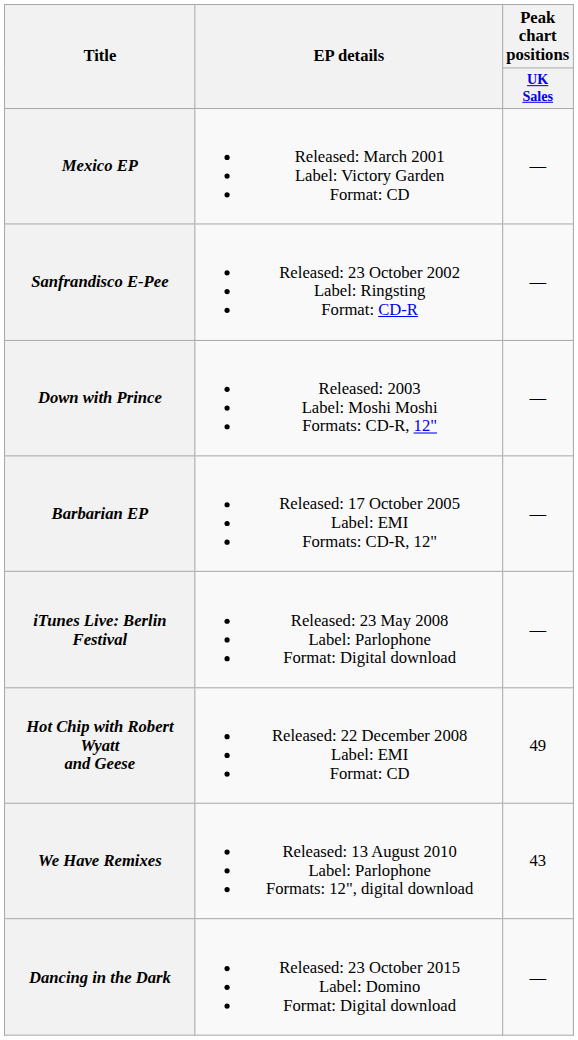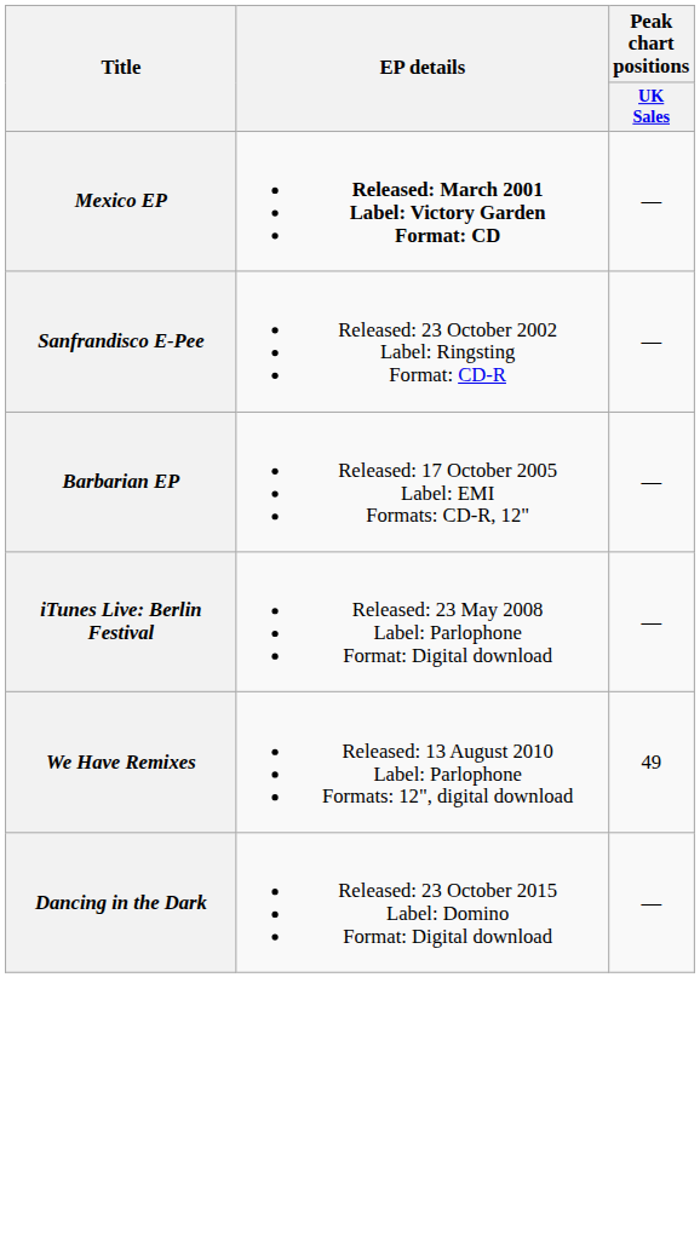 <table class="wikitable plainrowheaders" style="text-align:center;">
 <tr>
 <th scope="col" rowspan="2" style="width:11em;">Title</th>
 <th scope="col" rowspan="2" style="width:18em;">EP details</th>
 <th scope="col" colspan="1">Peak chart positions</th>
 </tr>
 <tr>
 <th scope="col" style="width:2.5em;font-size:85%;"><a href='#'>UK<br>Sales</a><br></th>
 </tr>
 <tr>
 <th scope="row"><em>Mexico EP</em></th>
-<td><br><ul><li>Released: March 2001</li><li>Label: Victory Garden</li><li>Format: CD</li></ul></td>
+<td><strong><br><ul><li>Released: March 2001</li><li>Label: Victory Garden</li><li>Format: CD</li></ul></strong></td>
 <td>—</td>
 </tr>
 <tr>
 <th scope="row"><em>Sanfrandisco E-Pee</em></th>
 <td><br><ul><li>Released: 23 October 2002</li><li>Label: Ringsting</li><li>Format: <a href='#'>CD-R</a></li></ul></td>
-<td>—</td>
-</tr>
-<tr>
-<th scope="row"><em>Down with Prince</em></th>
-<td><br><ul><li>Released: 2003</li><li>Label: Moshi Moshi</li><li>Formats: CD-R, <a href='#'>12"</a></li></ul></td>
 <td>—</td>
 </tr>
 <tr>
 <th scope="row"><em>Barbarian EP</em></th>
 <td><br><ul><li>Released: 17 October 2005</li><li>Label: EMI</li><li>Formats: CD-R, 12"</li></ul></td>
 <td>—</td>
 </tr>
 <tr>
 <th scope="row"><em>iTunes Live: Berlin Festival</em></th>
 <td><br><ul><li>Released: 23 May 2008</li><li>Label: Parlophone</li><li>Format: Digital download</li></ul></td>
 <td>—</td>
 </tr>
 <tr>
-<th scope="row"><em>Hot Chip with Robert Wyatt<br>and Geese</em><br></th>
-<td><br><ul><li>Released: 22 December 2008</li><li>Label: EMI</li><li>Format: CD</li></ul></td>
-<td>49</td>
-</tr>
-<tr>
 <th scope="row"><em>We Have Remixes</em></th>
 <td><br><ul><li>Released: 13 August 2010</li><li>Label: Parlophone</li><li>Formats: 12", digital download</li></ul></td>
-<td>43</td>
+<td>49</td>
 </tr>
 <tr>
 <th scope="row"><em>Dancing in the Dark</em></th>
 <td><br><ul><li>Released: 23 October 2015</li><li>Label: Domino</li><li>Format: Digital download</li></ul></td>
 <td>—</td>
 </tr>
 </table>
